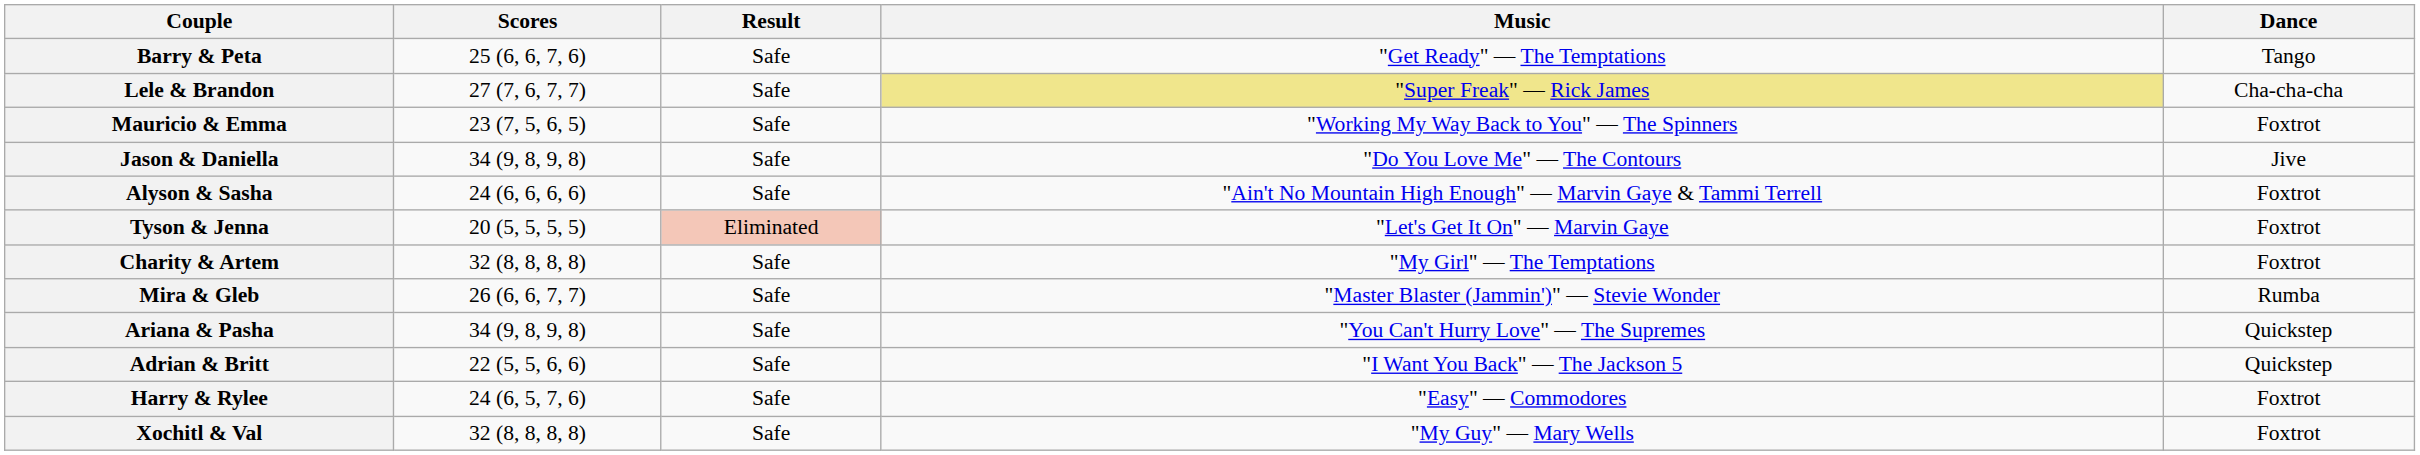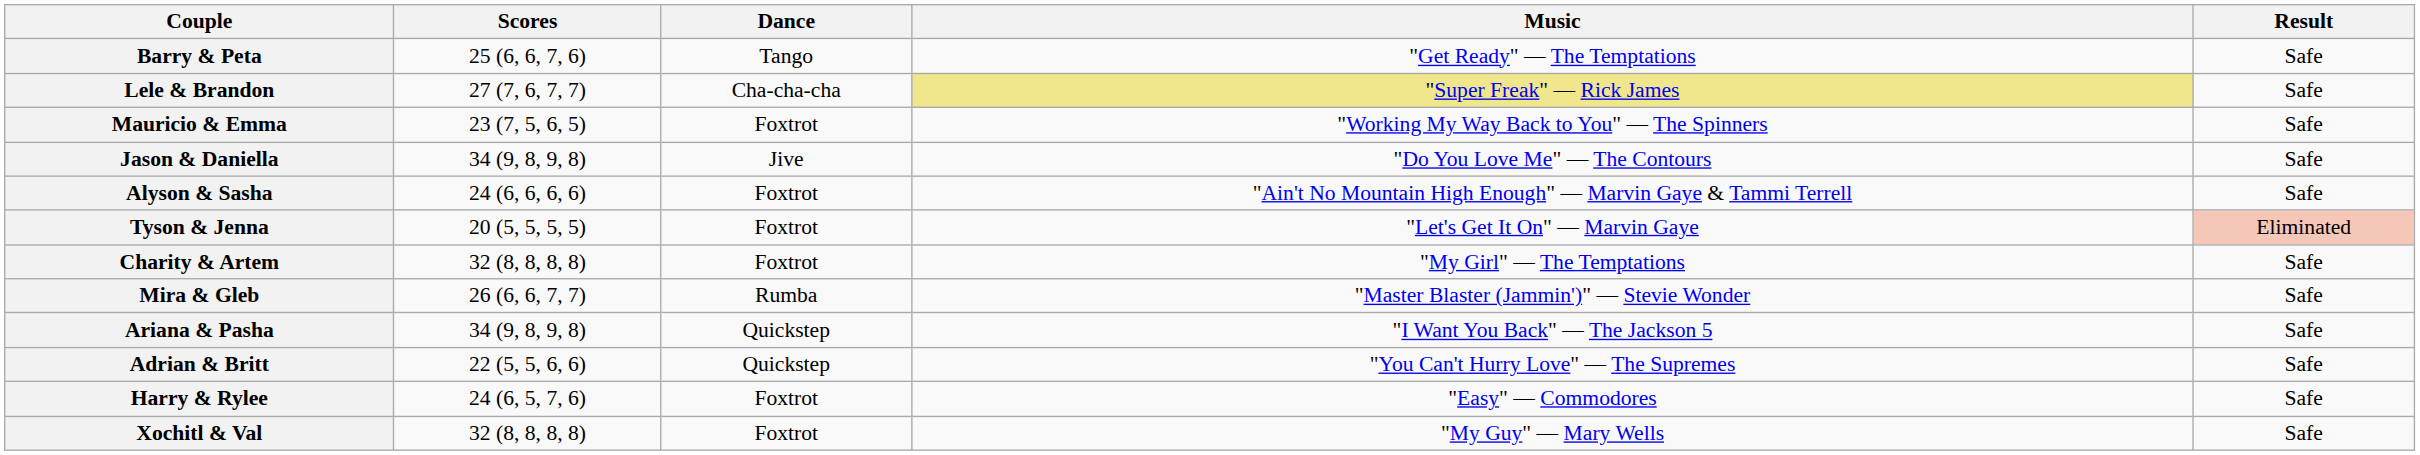 <table class="wikitable sortable" style="text-align:center; width: 90%">
 <tr>
 <th scope="col">Couple</th>
 <th scope="col">Scores</th>
+<th scope="col" class="unsortable">Dance</th>
+<th class="unsortable" scope="col">Music</th>
 <th class="unsortable" scope="col">Result</th>
-<th class="unsortable" scope="col">Music</th>
-<th scope="col" class="unsortable">Dance</th>
 </tr>
 <tr>
 <th scope="row">Barry & Peta</th>
 <td>25 (6, 6, 7, 6)</td>
+<td>Tango</td>
+<td>"<a href='#'>Get Ready</a>" — <a href='#'>The Temptations</a></td>
 <td>Safe</td>
-<td>"<a href='#'>Get Ready</a>" — <a href='#'>The Temptations</a></td>
-<td>Tango</td>
 </tr>
 <tr>
 <th scope="row">Lele & Brandon</th>
 <td>27 (7, 6, 7, 7)</td>
+<td>Cha-cha-cha</td>
+<td style="background: khaki;">"<a href='#'>Super Freak</a>" — <a href='#'>Rick James</a></td>
 <td>Safe</td>
-<td style="background: khaki;">"<a href='#'>Super Freak</a>" — <a href='#'>Rick James</a></td>
-<td>Cha-cha-cha</td>
 </tr>
 <tr>
 <th scope="row">Mauricio & Emma</th>
 <td>23 (7, 5, 6, 5)</td>
+<td>Foxtrot</td>
+<td>"<a href='#'>Working My Way Back to You</a>" — <a href='#'>The Spinners</a></td>
 <td>Safe</td>
-<td>"<a href='#'>Working My Way Back to You</a>" — <a href='#'>The Spinners</a></td>
-<td>Foxtrot</td>
 </tr>
 <tr>
 <th scope="row">Jason & Daniella</th>
 <td>34 (9, 8, 9, 8)</td>
+<td>Jive</td>
+<td>"<a href='#'>Do You Love Me</a>" — <a href='#'>The Contours</a></td>
 <td>Safe</td>
-<td>"<a href='#'>Do You Love Me</a>" — <a href='#'>The Contours</a></td>
-<td>Jive</td>
 </tr>
 <tr>
 <th scope="row">Alyson & Sasha</th>
 <td>24 (6, 6, 6, 6)</td>
+<td>Foxtrot</td>
+<td>"<a href='#'>Ain't No Mountain High Enough</a>" — <a href='#'>Marvin Gaye</a> & <a href='#'>Tammi Terrell</a></td>
 <td>Safe</td>
-<td>"<a href='#'>Ain't No Mountain High Enough</a>" — <a href='#'>Marvin Gaye</a> & <a href='#'>Tammi Terrell</a></td>
-<td>Foxtrot</td>
 </tr>
 <tr>
 <th scope="row">Tyson & Jenna</th>
 <td>20 (5, 5, 5, 5)</td>
+<td>Foxtrot</td>
+<td>"<a href='#'>Let's Get It On</a>" — <a href='#'>Marvin Gaye</a></td>
 <td bgcolor="f4c7b8">Eliminated</td>
-<td>"<a href='#'>Let's Get It On</a>" — <a href='#'>Marvin Gaye</a></td>
-<td>Foxtrot</td>
 </tr>
 <tr>
 <th scope="row">Charity & Artem</th>
 <td>32 (8, 8, 8, 8)</td>
+<td>Foxtrot</td>
+<td>"<a href='#'>My Girl</a>" — <a href='#'>The Temptations</a></td>
 <td>Safe</td>
-<td>"<a href='#'>My Girl</a>" — <a href='#'>The Temptations</a></td>
-<td>Foxtrot</td>
 </tr>
 <tr>
 <th scope="row">Mira & Gleb</th>
 <td>26 (6, 6, 7, 7)</td>
+<td>Rumba</td>
+<td>"<a href='#'>Master Blaster (Jammin')</a>" — <a href='#'>Stevie Wonder</a></td>
 <td>Safe</td>
-<td>"<a href='#'>Master Blaster (Jammin')</a>" — <a href='#'>Stevie Wonder</a></td>
-<td>Rumba</td>
 </tr>
 <tr>
 <th scope="row">Ariana & Pasha</th>
 <td>34 (9, 8, 9, 8)</td>
+<td>Quickstep</td>
+<td>"<a href='#'>I Want You Back</a>" — <a href='#'>The Jackson 5</a></td>
 <td>Safe</td>
-<td>"<a href='#'>You Can't Hurry Love</a>" — <a href='#'>The Supremes</a></td>
-<td>Quickstep</td>
 </tr>
 <tr>
 <th scope="row">Adrian & Britt</th>
 <td>22 (5, 5, 6, 6)</td>
+<td>Quickstep</td>
+<td>"<a href='#'>You Can't Hurry Love</a>" — <a href='#'>The Supremes</a></td>
 <td>Safe</td>
-<td>"<a href='#'>I Want You Back</a>" — <a href='#'>The Jackson 5</a></td>
-<td>Quickstep</td>
 </tr>
 <tr>
 <th scope="row">Harry & Rylee</th>
 <td>24 (6, 5, 7, 6)</td>
+<td>Foxtrot</td>
+<td>"<a href='#'>Easy</a>" — <a href='#'>Commodores</a></td>
 <td>Safe</td>
-<td>"<a href='#'>Easy</a>" — <a href='#'>Commodores</a></td>
-<td>Foxtrot</td>
 </tr>
 <tr>
 <th scope="row">Xochitl & Val</th>
 <td>32 (8, 8, 8, 8)</td>
+<td>Foxtrot</td>
+<td>"<a href='#'>My Guy</a>" — <a href='#'>Mary Wells</a></td>
 <td>Safe</td>
-<td>"<a href='#'>My Guy</a>" — <a href='#'>Mary Wells</a></td>
-<td>Foxtrot</td>
 </tr>
 </table>
